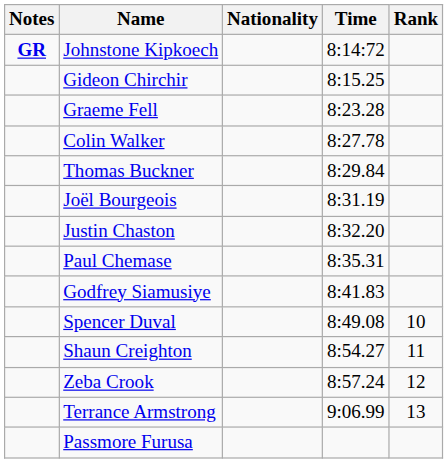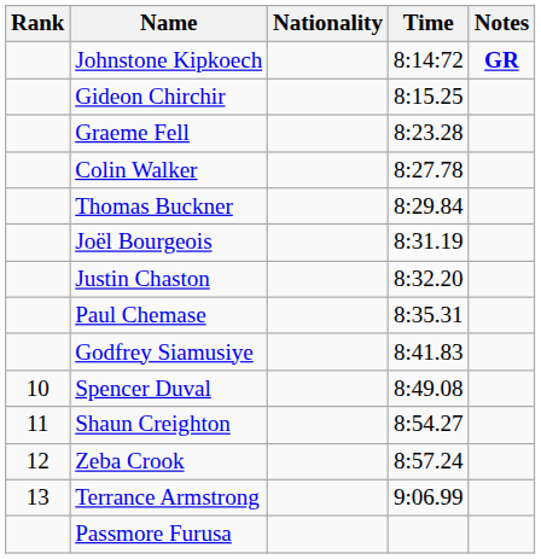 <table class="wikitable sortable" style=" text-align:center">
 <tr>
-<th>Notes</th>
+<th>Rank</th>
 <th>Name</th>
 <th>Nationality</th>
 <th>Time</th>
-<th>Rank</th>
+<th>Notes</th>
 </tr>
 <tr>
-<td><strong><a href='#'>GR</a></strong></td>
+<td></td>
 <td align=left><a href='#'>Johnstone Kipkoech</a></td>
 <td align=left></td>
 <td>8:14:72</td>
-<td></td>
+<td><strong><a href='#'>GR</a></strong></td>
 </tr>
 <tr>
 <td></td>
 <td align=left><a href='#'>Gideon Chirchir</a></td>
 <td align=left></td>
 <td>8:15.25</td>
 <td></td>
 </tr>
 <tr>
 <td></td>
 <td align=left><a href='#'>Graeme Fell</a></td>
 <td align=left></td>
 <td>8:23.28</td>
 <td></td>
 </tr>
 <tr>
 <td></td>
 <td align=left><a href='#'>Colin Walker</a></td>
 <td align=left></td>
 <td>8:27.78</td>
 <td></td>
 </tr>
 <tr>
 <td></td>
 <td align=left><a href='#'>Thomas Buckner</a></td>
 <td align=left></td>
 <td>8:29.84</td>
 <td></td>
 </tr>
 <tr>
 <td></td>
 <td align=left><a href='#'>Joël Bourgeois</a></td>
 <td align=left></td>
 <td>8:31.19</td>
 <td></td>
 </tr>
 <tr>
 <td></td>
 <td align=left><a href='#'>Justin Chaston</a></td>
 <td align=left></td>
 <td>8:32.20</td>
 <td></td>
 </tr>
 <tr>
 <td></td>
 <td align=left><a href='#'>Paul Chemase</a></td>
 <td align=left></td>
 <td>8:35.31</td>
 <td></td>
 </tr>
 <tr>
 <td></td>
 <td align=left><a href='#'>Godfrey Siamusiye</a></td>
 <td align=left></td>
 <td>8:41.83</td>
 <td></td>
 </tr>
 <tr>
-<td></td>
+<td>10</td>
 <td align=left><a href='#'>Spencer Duval</a></td>
 <td align=left></td>
 <td>8:49.08</td>
-<td>10</td>
+<td></td>
 </tr>
 <tr>
-<td></td>
+<td>11</td>
 <td align=left><a href='#'>Shaun Creighton</a></td>
 <td align=left></td>
 <td>8:54.27</td>
-<td>11</td>
+<td></td>
 </tr>
 <tr>
-<td></td>
+<td>12</td>
 <td align=left><a href='#'>Zeba Crook</a></td>
 <td align=left></td>
 <td>8:57.24</td>
-<td>12</td>
+<td></td>
 </tr>
 <tr>
-<td></td>
+<td>13</td>
 <td align=left><a href='#'>Terrance Armstrong</a></td>
 <td align=left></td>
 <td>9:06.99</td>
-<td>13</td>
+<td></td>
 </tr>
 <tr>
 <td></td>
 <td align=left><a href='#'>Passmore Furusa</a></td>
 <td align=left></td>
 <td></td>
 <td></td>
 </tr>
 </table>
